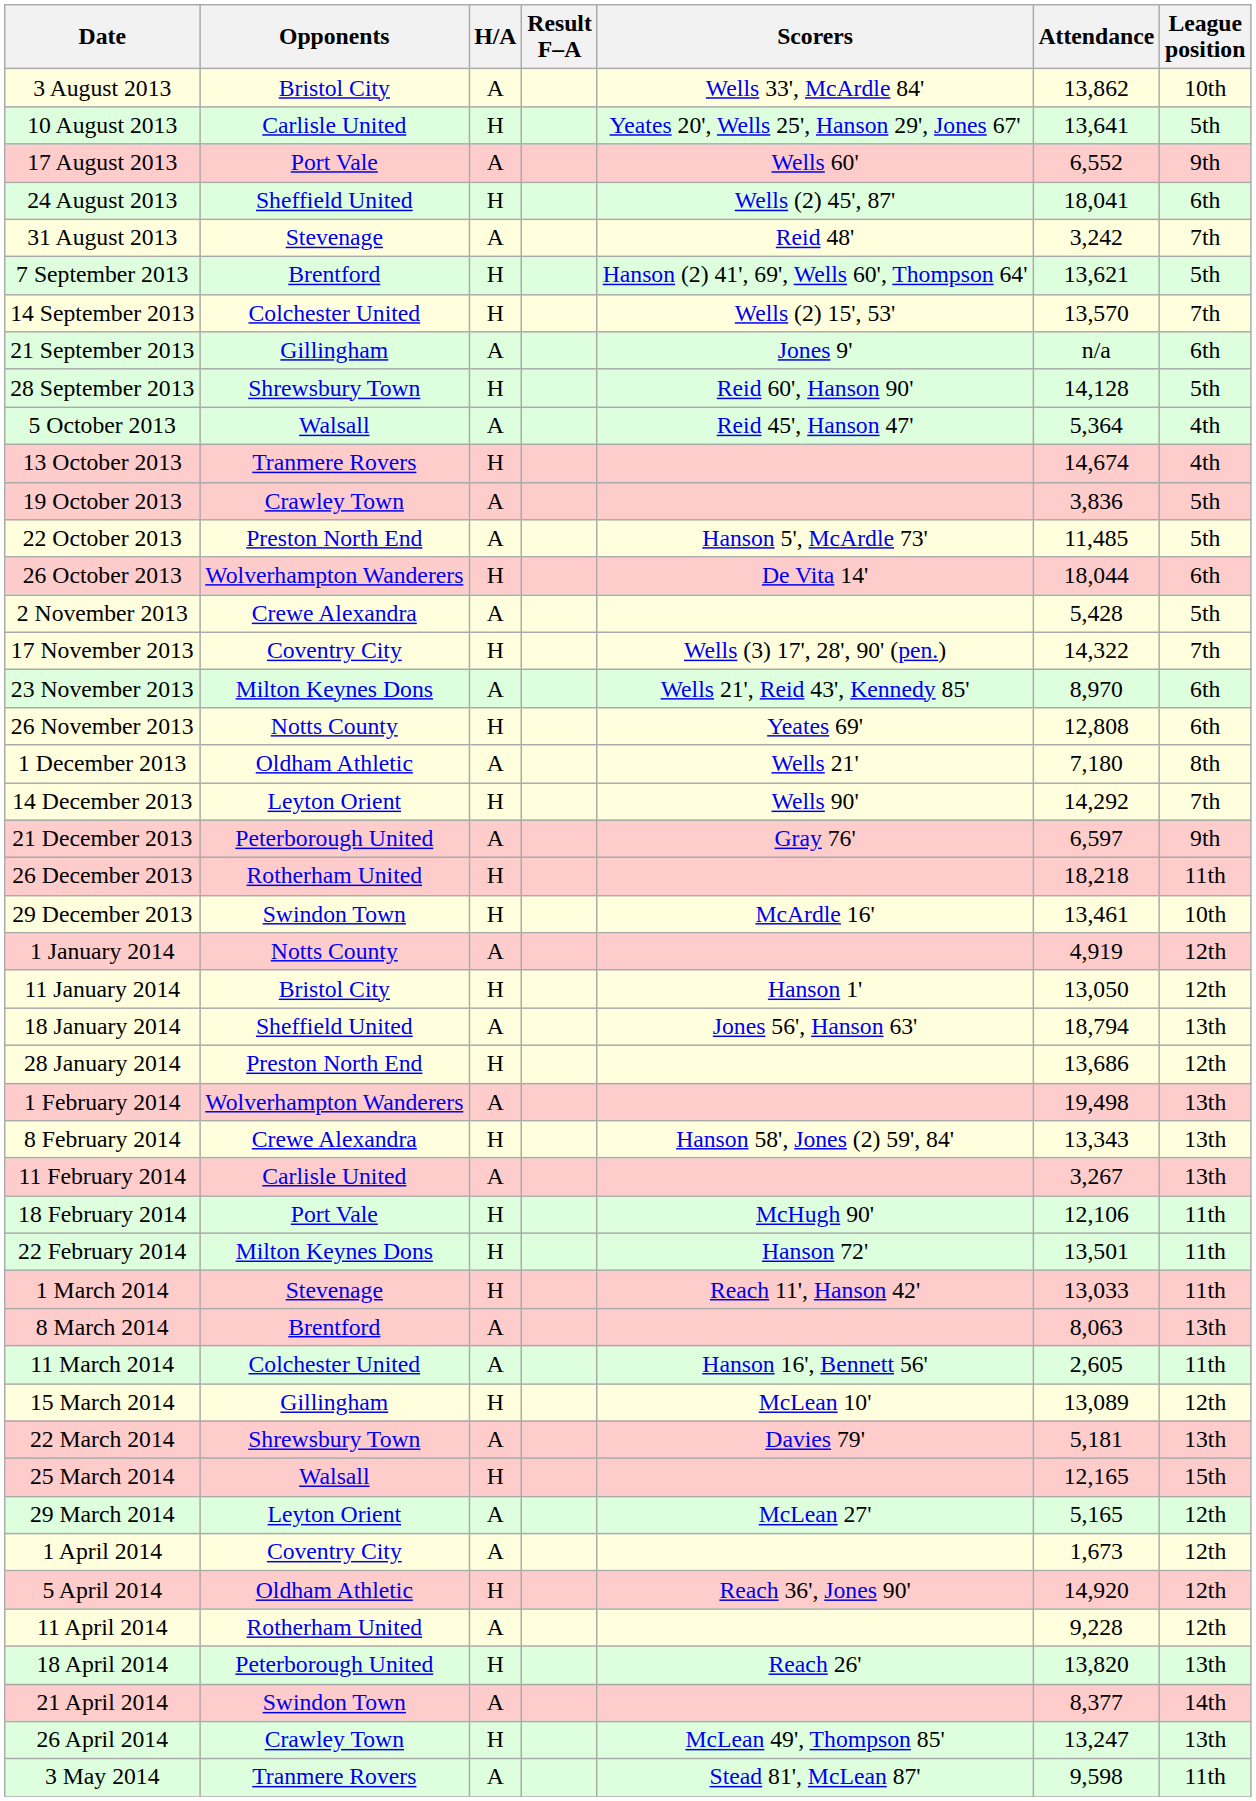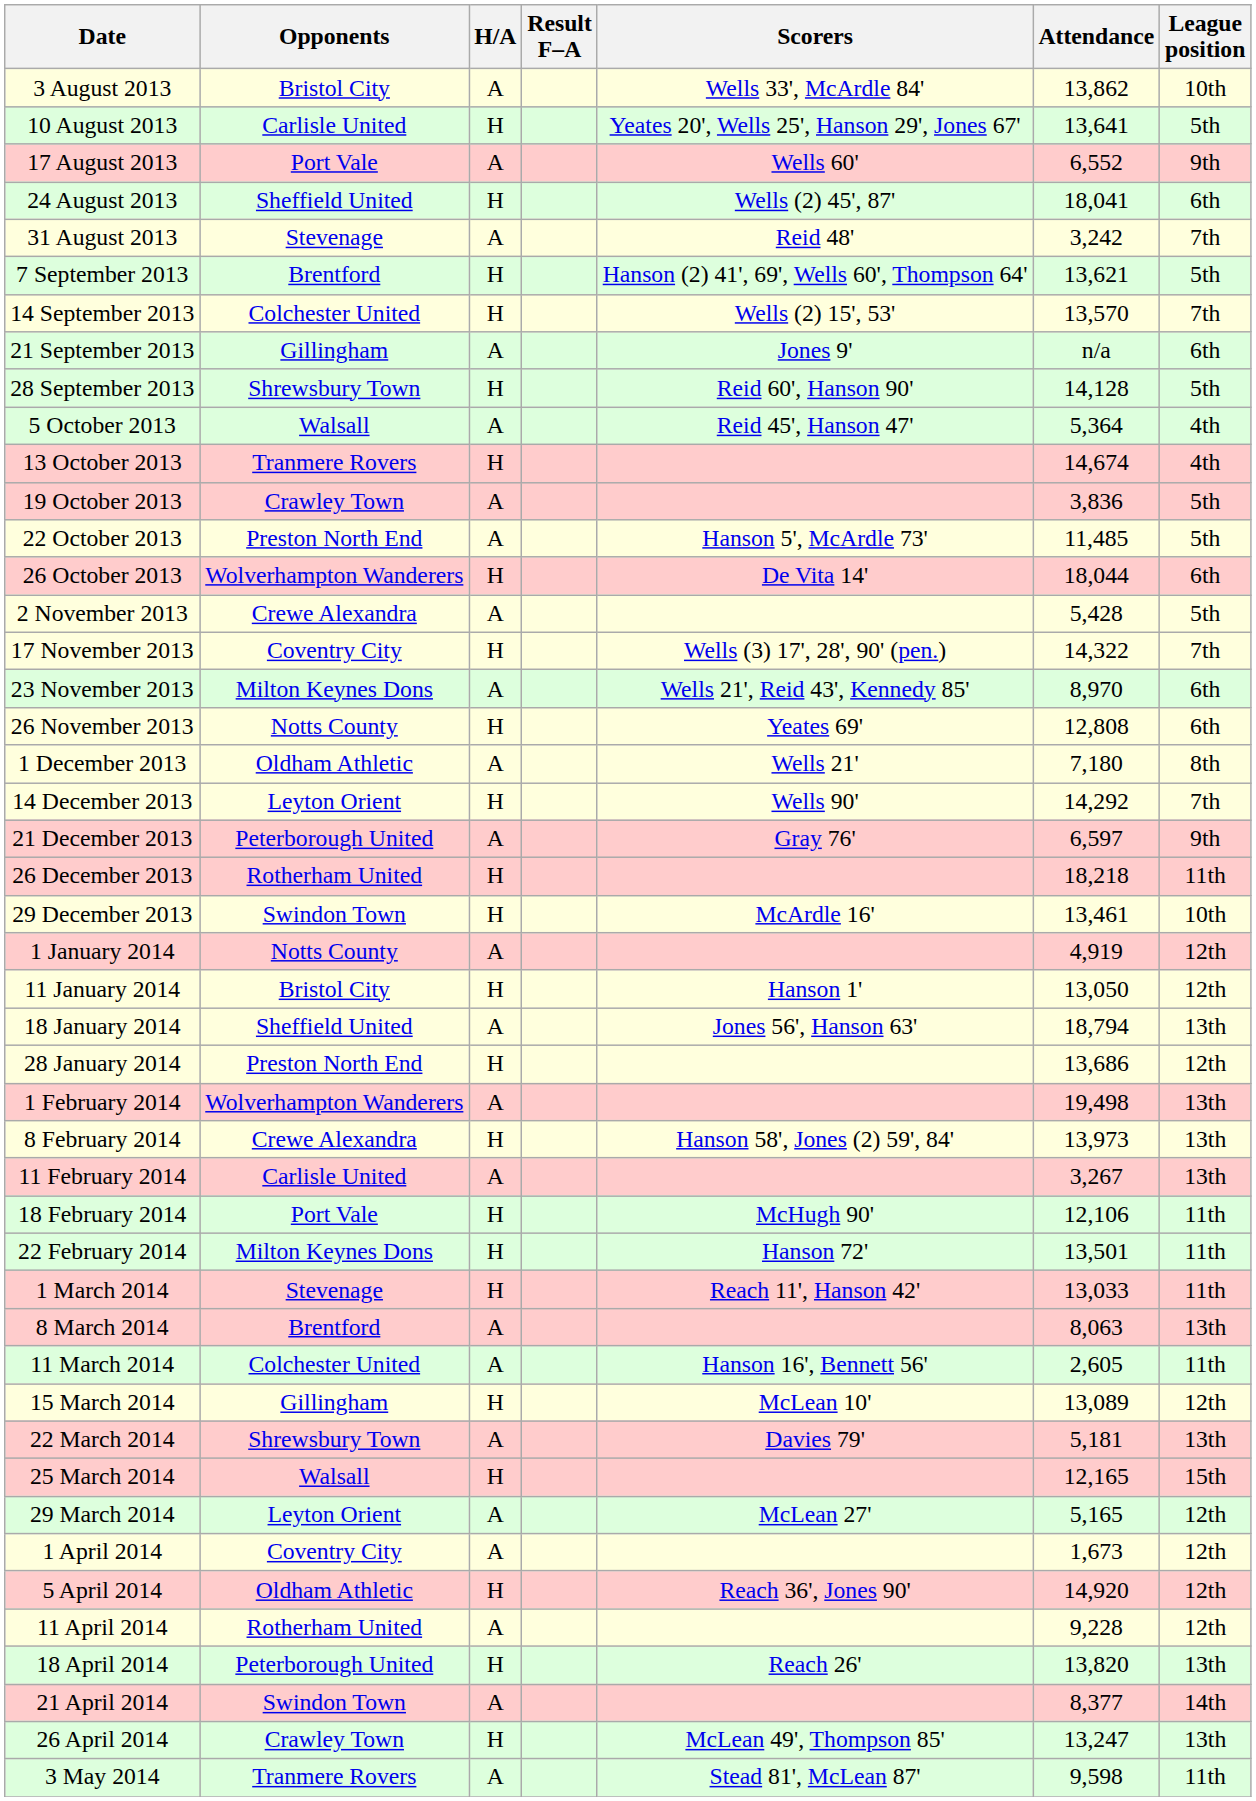 <table class="wikitable" style="text-align:center">
 <tr>
 <th>Date</th>
 <th>Opponents</th>
 <th>H/A</th>
 <th>Result<br>F–A</th>
 <th>Scorers</th>
 <th>Attendance</th>
 <th>League<br>position</th>
 </tr>
 <tr bgcolor="#ffffdd">
 <td>3 August 2013</td>
 <td><a href='#'>Bristol City</a></td>
 <td>A</td>
 <td></td>
 <td><a href='#'>Wells</a> 33', <a href='#'>McArdle</a> 84'</td>
 <td>13,862</td>
 <td>10th</td>
 </tr>
 <tr bgcolor="#ddffdd">
 <td>10 August 2013</td>
 <td><a href='#'>Carlisle United</a></td>
 <td>H</td>
 <td></td>
 <td><a href='#'>Yeates</a> 20', <a href='#'>Wells</a> 25', <a href='#'>Hanson</a> 29', <a href='#'>Jones</a> 67'</td>
 <td>13,641</td>
 <td>5th</td>
 </tr>
 <tr bgcolor=#FFCCCC>
 <td>17 August 2013</td>
 <td><a href='#'>Port Vale</a></td>
 <td>A</td>
 <td></td>
 <td><a href='#'>Wells</a> 60'</td>
 <td>6,552</td>
 <td>9th</td>
 </tr>
 <tr bgcolor="#ddffdd">
 <td>24 August 2013</td>
 <td><a href='#'>Sheffield United</a></td>
 <td>H</td>
 <td></td>
 <td><a href='#'>Wells</a> (2) 45', 87'</td>
 <td>18,041</td>
 <td>6th</td>
 </tr>
 <tr bgcolor="#ffffdd">
 <td>31 August 2013</td>
 <td><a href='#'>Stevenage</a></td>
 <td>A</td>
 <td></td>
 <td><a href='#'>Reid</a> 48'</td>
 <td>3,242</td>
 <td>7th</td>
 </tr>
 <tr bgcolor="#ddffdd">
 <td>7 September 2013</td>
 <td><a href='#'>Brentford</a></td>
 <td>H</td>
 <td></td>
 <td><a href='#'>Hanson</a> (2) 41', 69', <a href='#'>Wells</a> 60', <a href='#'>Thompson</a> 64'</td>
 <td>13,621</td>
 <td>5th</td>
 </tr>
 <tr bgcolor="#ffffdd">
 <td>14 September 2013</td>
 <td><a href='#'>Colchester United</a></td>
 <td>H</td>
 <td></td>
 <td><a href='#'>Wells</a> (2) 15', 53'</td>
 <td>13,570</td>
 <td>7th</td>
 </tr>
 <tr bgcolor="#ddffdd">
 <td>21 September 2013</td>
 <td><a href='#'>Gillingham</a></td>
 <td>A</td>
 <td></td>
 <td><a href='#'>Jones</a> 9'</td>
 <td>n/a</td>
 <td>6th</td>
 </tr>
 <tr bgcolor="#ddffdd">
 <td>28 September 2013</td>
 <td><a href='#'>Shrewsbury Town</a></td>
 <td>H</td>
 <td></td>
 <td><a href='#'>Reid</a> 60', <a href='#'>Hanson</a> 90'</td>
 <td>14,128</td>
 <td>5th</td>
 </tr>
 <tr bgcolor="#ddffdd">
 <td>5 October 2013</td>
 <td><a href='#'>Walsall</a></td>
 <td>A</td>
 <td></td>
 <td><a href='#'>Reid</a> 45', <a href='#'>Hanson</a> 47'</td>
 <td>5,364</td>
 <td>4th</td>
 </tr>
 <tr bgcolor=#FFCCCC>
 <td>13 October 2013</td>
 <td><a href='#'>Tranmere Rovers</a></td>
 <td>H</td>
 <td></td>
 <td></td>
 <td>14,674</td>
 <td>4th</td>
 </tr>
 <tr bgcolor=#FFCCCC>
 <td>19 October 2013</td>
 <td><a href='#'>Crawley Town</a></td>
 <td>A</td>
 <td></td>
 <td></td>
 <td>3,836</td>
 <td>5th</td>
 </tr>
 <tr bgcolor="#ffffdd">
 <td>22 October 2013</td>
 <td><a href='#'>Preston North End</a></td>
 <td>A</td>
 <td></td>
 <td><a href='#'>Hanson</a> 5', <a href='#'>McArdle</a> 73'</td>
 <td>11,485</td>
 <td>5th</td>
 </tr>
 <tr bgcolor=#FFCCCC>
 <td>26 October 2013</td>
 <td><a href='#'>Wolverhampton Wanderers</a></td>
 <td>H</td>
 <td></td>
 <td><a href='#'>De Vita</a> 14'</td>
 <td>18,044</td>
 <td>6th</td>
 </tr>
 <tr bgcolor="#ffffdd">
 <td>2 November 2013</td>
 <td><a href='#'>Crewe Alexandra</a></td>
 <td>A</td>
 <td></td>
 <td></td>
 <td>5,428</td>
 <td>5th</td>
 </tr>
 <tr bgcolor="#ffffdd">
 <td>17 November 2013</td>
 <td><a href='#'>Coventry City</a></td>
 <td>H</td>
 <td></td>
 <td><a href='#'>Wells</a> (3) 17', 28', 90' (<a href='#'>pen.</a>)</td>
 <td>14,322</td>
 <td>7th</td>
 </tr>
 <tr bgcolor="#ddffdd">
 <td>23 November 2013</td>
 <td><a href='#'>Milton Keynes Dons</a></td>
 <td>A</td>
 <td></td>
 <td><a href='#'>Wells</a> 21', <a href='#'>Reid</a> 43', <a href='#'>Kennedy</a> 85'</td>
 <td>8,970</td>
 <td>6th</td>
 </tr>
 <tr bgcolor="#ffffdd">
 <td>26 November 2013</td>
 <td><a href='#'>Notts County</a></td>
 <td>H</td>
 <td></td>
 <td><a href='#'>Yeates</a> 69'</td>
 <td>12,808</td>
 <td>6th</td>
 </tr>
 <tr bgcolor="#ffffdd">
 <td>1 December 2013</td>
 <td><a href='#'>Oldham Athletic</a></td>
 <td>A</td>
 <td></td>
 <td><a href='#'>Wells</a> 21'</td>
 <td>7,180</td>
 <td>8th</td>
 </tr>
 <tr bgcolor="#ffffdd">
 <td>14 December 2013</td>
 <td><a href='#'>Leyton Orient</a></td>
 <td>H</td>
 <td></td>
 <td><a href='#'>Wells</a> 90'</td>
 <td>14,292</td>
 <td>7th</td>
 </tr>
 <tr bgcolor=#FFCCCC>
 <td>21 December 2013</td>
 <td><a href='#'>Peterborough United</a></td>
 <td>A</td>
 <td></td>
 <td><a href='#'>Gray</a> 76'</td>
 <td>6,597</td>
 <td>9th</td>
 </tr>
 <tr bgcolor=#FFCCCC>
 <td>26 December 2013</td>
 <td><a href='#'>Rotherham United</a></td>
 <td>H</td>
 <td></td>
 <td></td>
 <td>18,218</td>
 <td>11th</td>
 </tr>
 <tr bgcolor="#ffffdd">
 <td>29 December 2013</td>
 <td><a href='#'>Swindon Town</a></td>
 <td>H</td>
 <td></td>
 <td><a href='#'>McArdle</a> 16'</td>
 <td>13,461</td>
 <td>10th</td>
 </tr>
 <tr bgcolor=#FFCCCC>
 <td>1 January 2014</td>
 <td><a href='#'>Notts County</a></td>
 <td>A</td>
 <td></td>
 <td></td>
 <td>4,919</td>
 <td>12th</td>
 </tr>
 <tr bgcolor="#ffffdd">
 <td>11 January 2014</td>
 <td><a href='#'>Bristol City</a></td>
 <td>H</td>
 <td></td>
 <td><a href='#'>Hanson</a> 1'</td>
 <td>13,050</td>
 <td>12th</td>
 </tr>
 <tr bgcolor="#ffffdd">
 <td>18 January 2014</td>
 <td><a href='#'>Sheffield United</a></td>
 <td>A</td>
 <td></td>
 <td><a href='#'>Jones</a> 56', <a href='#'>Hanson</a> 63'</td>
 <td>18,794</td>
 <td>13th</td>
 </tr>
 <tr bgcolor="#ffffdd">
 <td>28 January 2014</td>
 <td><a href='#'>Preston North End</a></td>
 <td>H</td>
 <td></td>
 <td></td>
 <td>13,686</td>
 <td>12th</td>
 </tr>
 <tr bgcolor=#FFCCCC>
 <td>1 February 2014</td>
 <td><a href='#'>Wolverhampton Wanderers</a></td>
 <td>A</td>
 <td></td>
 <td></td>
 <td>19,498</td>
 <td>13th</td>
 </tr>
 <tr bgcolor="#ffffdd">
 <td>8 February 2014</td>
 <td><a href='#'>Crewe Alexandra</a></td>
 <td>H</td>
 <td></td>
 <td><a href='#'>Hanson</a> 58', <a href='#'>Jones</a> (2) 59', 84'</td>
-<td>13,343</td>
+<td>13,973</td>
 <td>13th</td>
 </tr>
 <tr bgcolor=#FFCCCC>
 <td>11 February 2014</td>
 <td><a href='#'>Carlisle United</a></td>
 <td>A</td>
 <td></td>
 <td></td>
 <td>3,267</td>
 <td>13th</td>
 </tr>
 <tr bgcolor="#ddffdd">
 <td>18 February 2014</td>
 <td><a href='#'>Port Vale</a></td>
 <td>H</td>
 <td></td>
 <td><a href='#'>McHugh</a> 90'</td>
 <td>12,106</td>
 <td>11th</td>
 </tr>
 <tr bgcolor="#ddffdd">
 <td>22 February 2014</td>
 <td><a href='#'>Milton Keynes Dons</a></td>
 <td>H</td>
 <td></td>
 <td><a href='#'>Hanson</a> 72'</td>
 <td>13,501</td>
 <td>11th</td>
 </tr>
 <tr bgcolor=#FFCCCC>
 <td>1 March 2014</td>
 <td><a href='#'>Stevenage</a></td>
 <td>H</td>
 <td></td>
 <td><a href='#'>Reach</a> 11', <a href='#'>Hanson</a> 42'</td>
 <td>13,033</td>
 <td>11th</td>
 </tr>
 <tr bgcolor=#FFCCCC>
 <td>8 March 2014</td>
 <td><a href='#'>Brentford</a></td>
 <td>A</td>
 <td></td>
 <td></td>
 <td>8,063</td>
 <td>13th</td>
 </tr>
 <tr bgcolor="#ddffdd">
 <td>11 March 2014</td>
 <td><a href='#'>Colchester United</a></td>
 <td>A</td>
 <td></td>
 <td><a href='#'>Hanson</a> 16', <a href='#'>Bennett</a> 56'</td>
 <td>2,605</td>
 <td>11th</td>
 </tr>
 <tr bgcolor="#ffffdd">
 <td>15 March 2014</td>
 <td><a href='#'>Gillingham</a></td>
 <td>H</td>
 <td></td>
 <td><a href='#'>McLean</a> 10'</td>
 <td>13,089</td>
 <td>12th</td>
 </tr>
 <tr bgcolor=#FFCCCC>
 <td>22 March 2014</td>
 <td><a href='#'>Shrewsbury Town</a></td>
 <td>A</td>
 <td></td>
 <td><a href='#'>Davies</a> 79'</td>
 <td>5,181</td>
 <td>13th</td>
 </tr>
 <tr bgcolor=#FFCCCC>
 <td>25 March 2014</td>
 <td><a href='#'>Walsall</a></td>
 <td>H</td>
 <td></td>
 <td></td>
 <td>12,165</td>
 <td>15th</td>
 </tr>
 <tr bgcolor="#ddffdd">
 <td>29 March 2014</td>
 <td><a href='#'>Leyton Orient</a></td>
 <td>A</td>
 <td></td>
 <td><a href='#'>McLean</a> 27'</td>
 <td>5,165</td>
 <td>12th</td>
 </tr>
 <tr bgcolor="#ffffdd">
 <td>1 April 2014</td>
 <td><a href='#'>Coventry City</a></td>
 <td>A</td>
 <td></td>
 <td></td>
 <td>1,673</td>
 <td>12th</td>
 </tr>
 <tr bgcolor=#FFCCCC>
 <td>5 April 2014</td>
 <td><a href='#'>Oldham Athletic</a></td>
 <td>H</td>
 <td></td>
 <td><a href='#'>Reach</a> 36', <a href='#'>Jones</a> 90'</td>
 <td>14,920</td>
 <td>12th</td>
 </tr>
 <tr bgcolor="#ffffdd">
 <td>11 April 2014</td>
 <td><a href='#'>Rotherham United</a></td>
 <td>A</td>
 <td></td>
 <td></td>
 <td>9,228</td>
 <td>12th</td>
 </tr>
 <tr bgcolor="#ddffdd">
 <td>18 April 2014</td>
 <td><a href='#'>Peterborough United</a></td>
 <td>H</td>
 <td></td>
 <td><a href='#'>Reach</a> 26'</td>
 <td>13,820</td>
 <td>13th</td>
 </tr>
 <tr bgcolor=#FFCCCC>
 <td>21 April 2014</td>
 <td><a href='#'>Swindon Town</a></td>
 <td>A</td>
 <td></td>
 <td></td>
 <td>8,377</td>
 <td>14th</td>
 </tr>
 <tr bgcolor="#ddffdd">
 <td>26 April 2014</td>
 <td><a href='#'>Crawley Town</a></td>
 <td>H</td>
 <td></td>
 <td><a href='#'>McLean</a> 49', <a href='#'>Thompson</a> 85'</td>
 <td>13,247</td>
 <td>13th</td>
 </tr>
 <tr bgcolor="#ddffdd">
 <td>3 May 2014</td>
 <td><a href='#'>Tranmere Rovers</a></td>
 <td>A</td>
 <td></td>
 <td><a href='#'>Stead</a> 81', <a href='#'>McLean</a> 87'</td>
 <td>9,598</td>
 <td>11th</td>
 </tr>
 </table>
